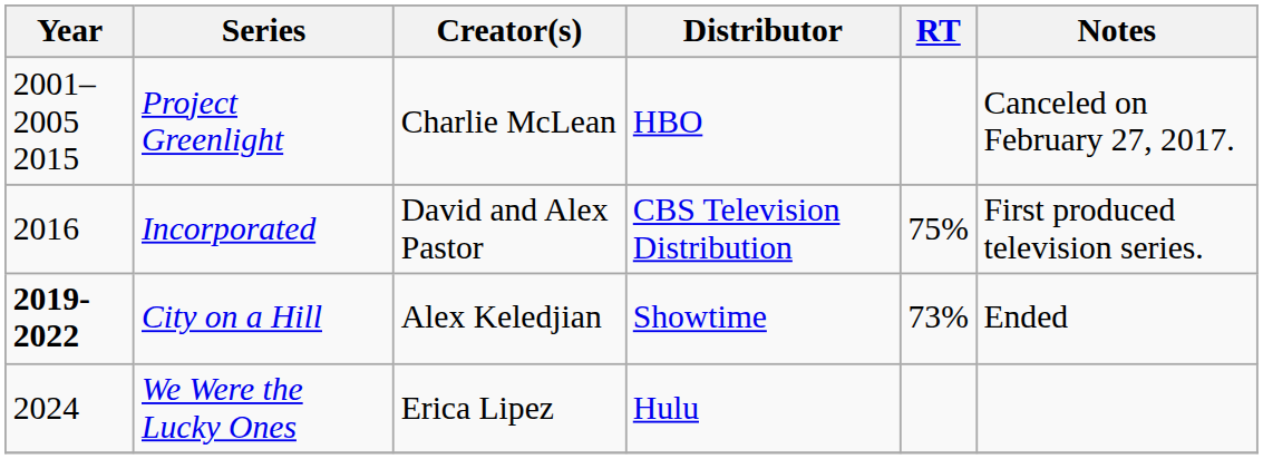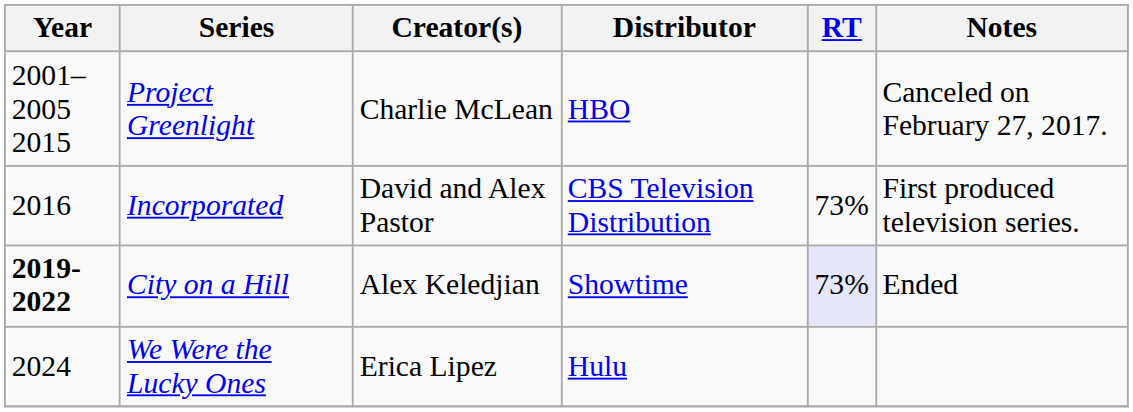 <table class="wikitable">
 <tr style="background:#ccc; text-align:center;">
 <th>Year</th>
 <th>Series</th>
 <th>Creator(s)</th>
 <th>Distributor</th>
 <th><a href='#'>RT</a></th>
 <th>Notes</th>
 </tr>
 <tr>
 <td>2001–2005 <br>2015</td>
 <td><em><a href='#'>Project Greenlight</a></em></td>
 <td>Charlie McLean</td>
 <td><a href='#'>HBO</a></td>
 <td></td>
 <td>Canceled on February 27, 2017.</td>
 </tr>
 <tr>
 <td>2016</td>
 <td><em><a href='#'>Incorporated</a></em></td>
 <td>David and Alex Pastor</td>
 <td><a href='#'>CBS Television Distribution</a></td>
-<td>75%</td>
+<td>73%</td>
 <td>First produced television series.</td>
 </tr>
 <tr>
 <td><strong>2019-2022</strong></td>
 <td><em><a href='#'>City on a Hill</a></em></td>
 <td>Alex Keledjian</td>
 <td><a href='#'>Showtime</a></td>
-<td>73%</td>
+<td style="background: lavender;">73%</td>
 <td>Ended</td>
 </tr>
 <tr>
 <td>2024</td>
 <td><em><a href='#'>We Were the Lucky Ones</a></em></td>
 <td>Erica Lipez</td>
 <td><a href='#'>Hulu</a></td>
 <td></td>
 <td></td>
 </tr>
 <tr>
 </tr>
 </table>
